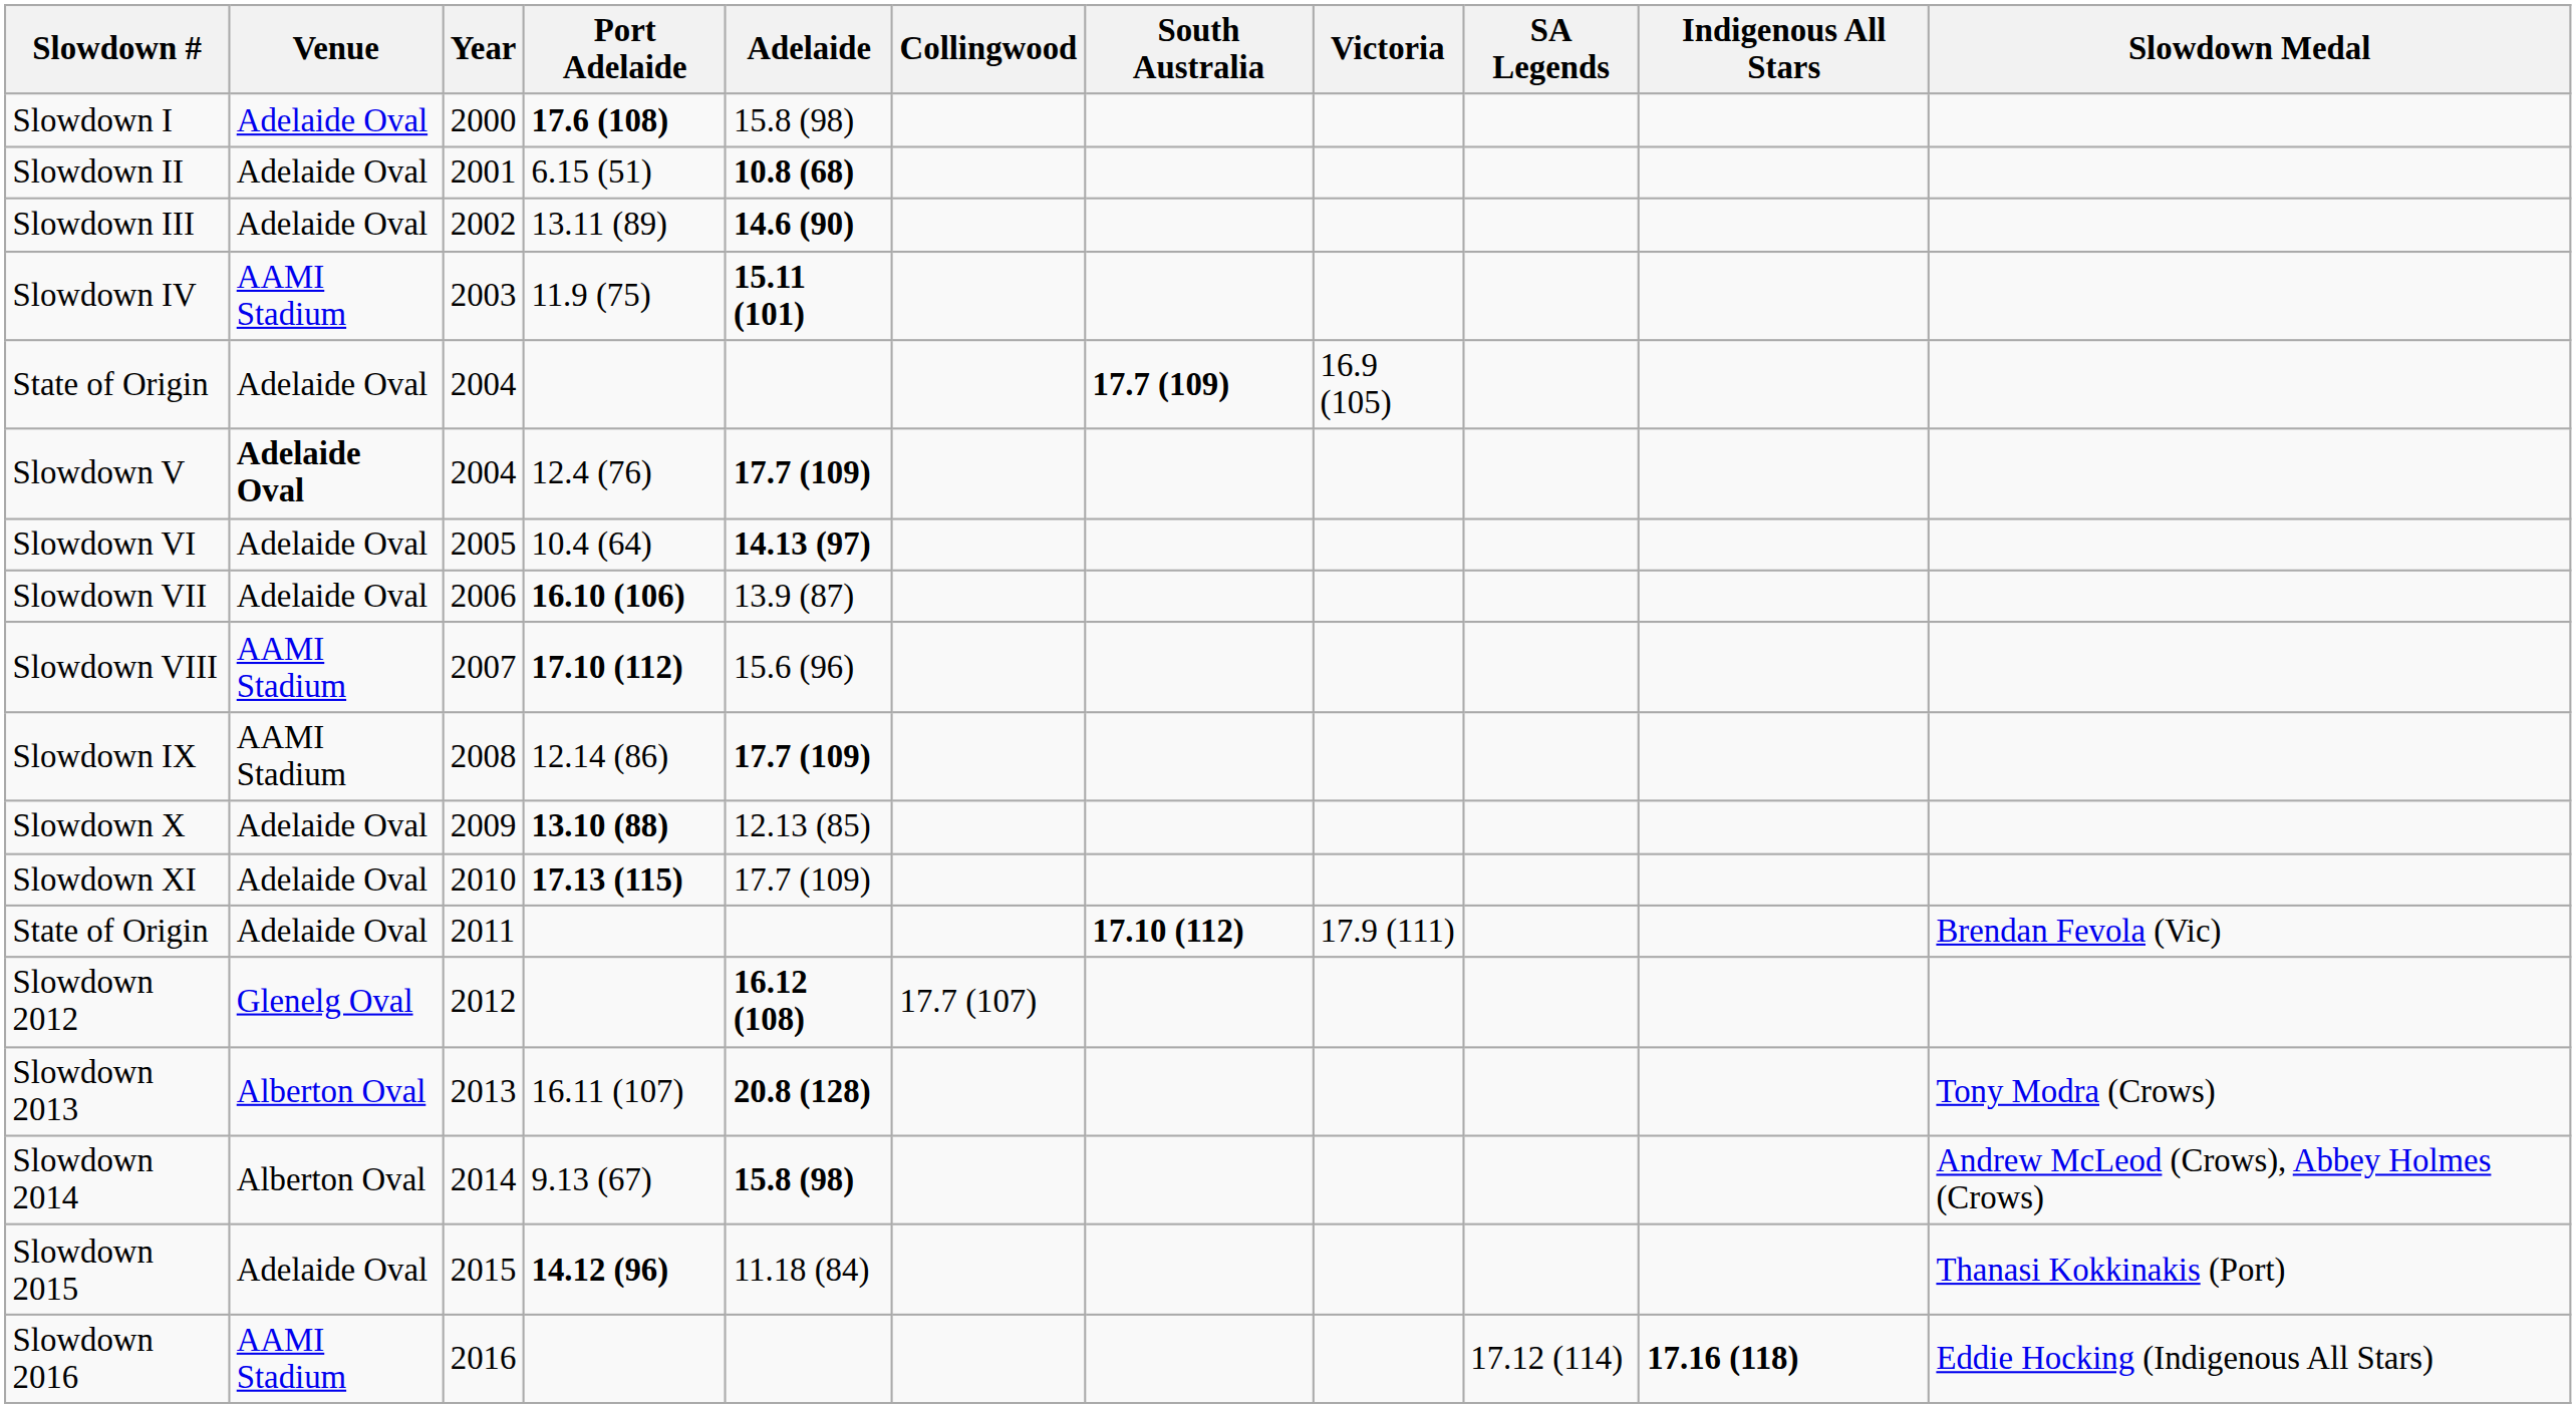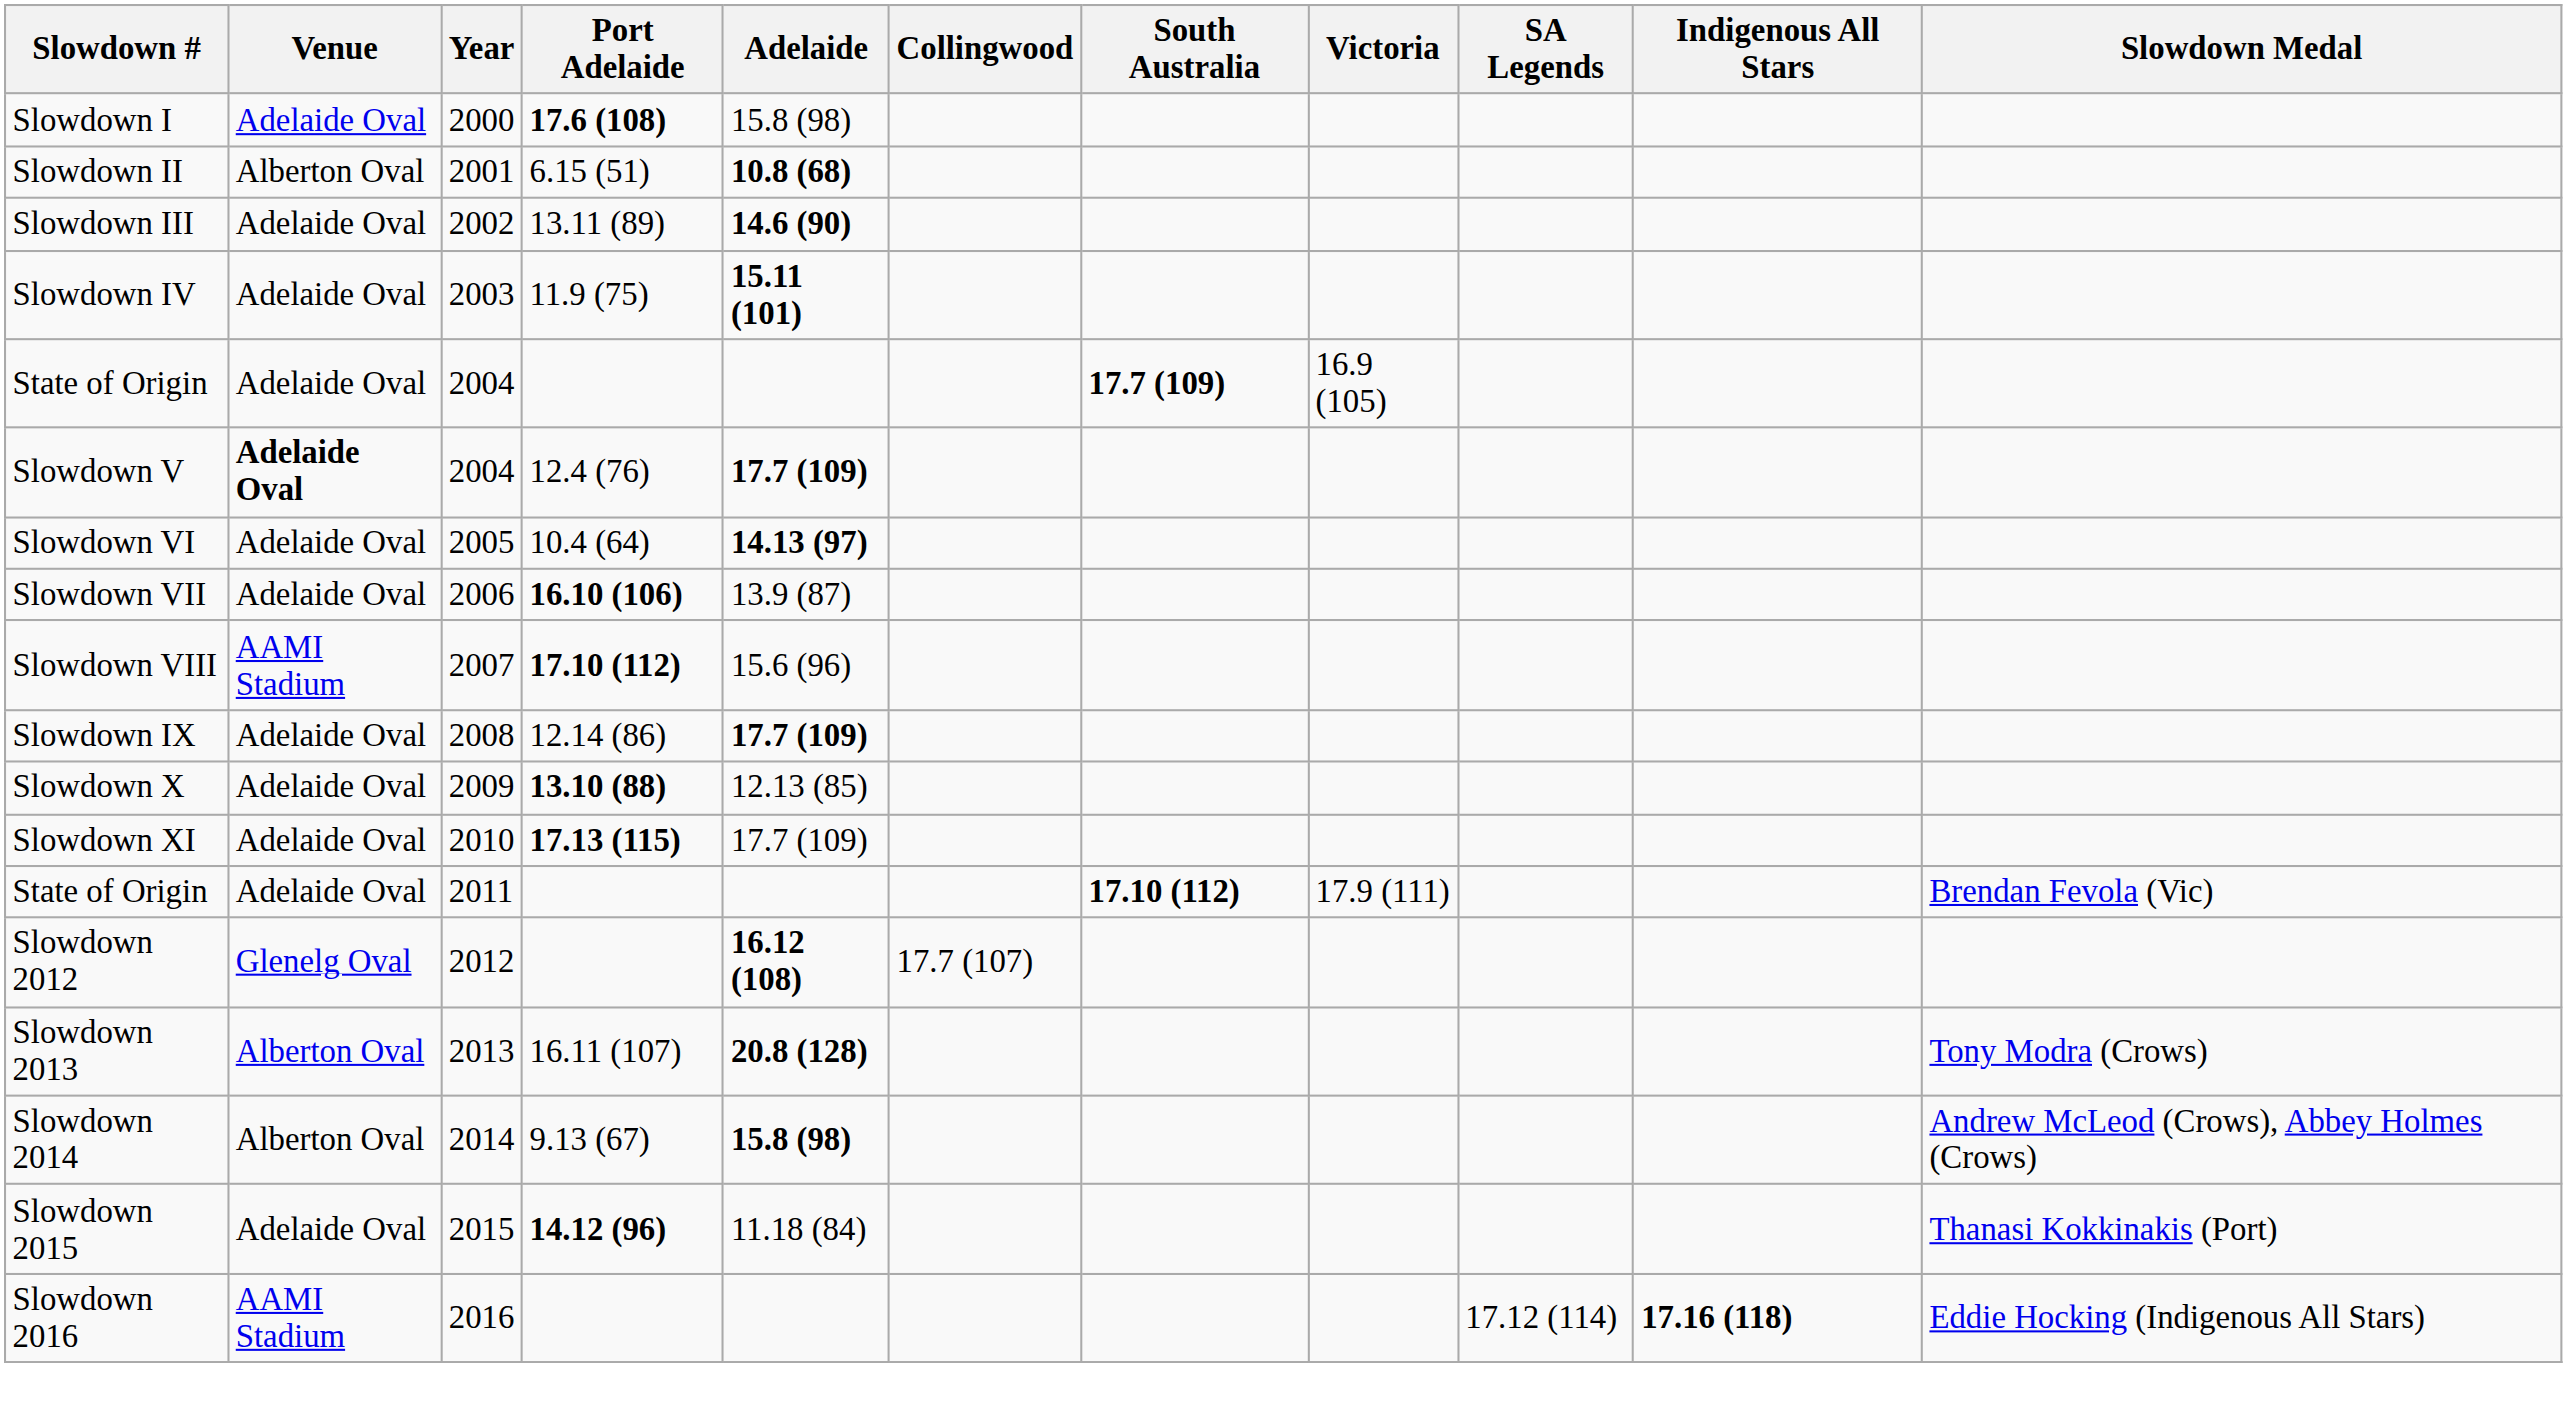 <table class="wikitable">
 <tr>
 <th>Slowdown #</th>
 <th>Venue</th>
 <th>Year</th>
 <th>Port Adelaide</th>
 <th>Adelaide</th>
 <th>Collingwood</th>
 <th>South Australia</th>
 <th>Victoria</th>
 <th>SA Legends</th>
 <th>Indigenous All Stars</th>
 <th>Slowdown Medal</th>
 </tr>
 <tr>
 <td>Slowdown I</td>
 <td><a href='#'>Adelaide Oval</a></td>
 <td>2000</td>
 <td><strong>17.6 (108)</strong></td>
 <td>15.8 (98)</td>
 <td></td>
 <td></td>
 <td></td>
 <td></td>
 <td></td>
 <td></td>
 </tr>
 <tr>
 <td>Slowdown II</td>
-<td>Adelaide Oval</td>
+<td>Alberton Oval</td>
 <td>2001</td>
 <td>6.15 (51)</td>
 <td><strong>10.8 (68)</strong></td>
 <td></td>
 <td></td>
 <td></td>
 <td></td>
 <td></td>
 <td></td>
 </tr>
 <tr>
 <td>Slowdown III</td>
 <td>Adelaide Oval</td>
 <td>2002</td>
 <td>13.11 (89)</td>
 <td><strong>14.6 (90)</strong></td>
 <td></td>
 <td></td>
 <td></td>
 <td></td>
 <td></td>
 <td></td>
 </tr>
 <tr>
 <td>Slowdown IV</td>
-<td><a href='#'>AAMI Stadium</a></td>
+<td>Adelaide Oval</td>
 <td>2003</td>
 <td>11.9 (75)</td>
 <td><strong>15.11 (101)</strong></td>
 <td></td>
 <td></td>
 <td></td>
 <td></td>
 <td></td>
 <td></td>
 </tr>
 <tr>
 <td>State of Origin</td>
 <td>Adelaide Oval</td>
 <td>2004</td>
 <td></td>
 <td></td>
 <td></td>
 <td><strong>17.7 (109)</strong></td>
 <td>16.9 (105)</td>
 <td></td>
 <td></td>
 <td></td>
 </tr>
 <tr>
 <td>Slowdown V</td>
 <td><strong>Adelaide Oval</strong></td>
 <td>2004</td>
 <td>12.4 (76)</td>
 <td><strong>17.7 (109)</strong></td>
 <td></td>
 <td></td>
 <td></td>
 <td></td>
 <td></td>
 <td></td>
 </tr>
 <tr>
 <td>Slowdown VI</td>
 <td>Adelaide Oval</td>
 <td>2005</td>
 <td>10.4 (64)</td>
 <td><strong>14.13 (97)</strong></td>
 <td></td>
 <td></td>
 <td></td>
 <td></td>
 <td></td>
 <td></td>
 </tr>
 <tr>
 <td>Slowdown VII</td>
 <td>Adelaide Oval</td>
 <td>2006</td>
 <td><strong>16.10 (106)</strong></td>
 <td>13.9 (87)</td>
 <td></td>
 <td></td>
 <td></td>
 <td></td>
 <td></td>
 <td></td>
 </tr>
 <tr>
 <td>Slowdown VIII</td>
 <td><a href='#'>AAMI Stadium</a></td>
 <td>2007</td>
 <td><strong>17.10 (112)</strong></td>
 <td>15.6 (96)</td>
 <td></td>
 <td></td>
 <td></td>
 <td></td>
 <td></td>
 <td></td>
 </tr>
 <tr>
 <td>Slowdown IX</td>
-<td>AAMI Stadium</td>
+<td>Adelaide Oval</td>
 <td>2008</td>
 <td>12.14 (86)</td>
 <td><strong>17.7 (109)</strong></td>
 <td></td>
 <td></td>
 <td></td>
 <td></td>
 <td></td>
 <td></td>
 </tr>
 <tr>
 <td>Slowdown X</td>
 <td>Adelaide Oval</td>
 <td>2009</td>
 <td><strong>13.10 (88)</strong></td>
 <td>12.13 (85)</td>
 <td></td>
 <td></td>
 <td></td>
 <td></td>
 <td></td>
 <td></td>
 </tr>
 <tr>
 <td>Slowdown XI</td>
 <td>Adelaide Oval</td>
 <td>2010</td>
 <td><strong>17.13 (115)</strong></td>
 <td>17.7 (109)</td>
 <td></td>
 <td></td>
 <td></td>
 <td></td>
 <td></td>
 <td></td>
 </tr>
 <tr>
 <td>State of Origin</td>
 <td>Adelaide Oval</td>
 <td>2011</td>
 <td></td>
 <td></td>
 <td></td>
 <td><strong>17.10 (112)</strong></td>
 <td>17.9 (111)</td>
 <td></td>
 <td></td>
 <td><a href='#'>Brendan Fevola</a> (Vic)</td>
 </tr>
 <tr>
 <td>Slowdown 2012</td>
 <td><a href='#'>Glenelg Oval</a></td>
 <td>2012</td>
 <td></td>
 <td><strong>16.12 (108)</strong></td>
 <td>17.7 (107)</td>
 <td></td>
 <td></td>
 <td></td>
 <td></td>
 <td></td>
 </tr>
 <tr>
 <td>Slowdown 2013</td>
 <td><a href='#'>Alberton Oval</a></td>
 <td>2013</td>
 <td>16.11 (107)</td>
 <td><strong>20.8 (128)</strong></td>
 <td></td>
 <td></td>
 <td></td>
 <td></td>
 <td></td>
 <td><a href='#'>Tony Modra</a> (Crows)</td>
 </tr>
 <tr>
 <td>Slowdown 2014</td>
 <td>Alberton Oval</td>
 <td>2014</td>
 <td>9.13 (67)</td>
 <td><strong>15.8 (98)</strong></td>
 <td></td>
 <td></td>
 <td></td>
 <td></td>
 <td></td>
 <td><a href='#'>Andrew McLeod</a> (Crows), <a href='#'>Abbey Holmes</a> (Crows)</td>
 </tr>
 <tr>
 <td>Slowdown 2015</td>
 <td>Adelaide Oval</td>
 <td>2015</td>
 <td><strong>14.12 (96)</strong></td>
 <td>11.18 (84)</td>
 <td></td>
 <td></td>
 <td></td>
 <td></td>
 <td></td>
 <td><a href='#'>Thanasi Kokkinakis</a> (Port)</td>
 </tr>
 <tr>
 <td>Slowdown 2016</td>
 <td><a href='#'>AAMI Stadium</a></td>
 <td>2016</td>
 <td></td>
 <td></td>
 <td></td>
 <td></td>
 <td></td>
 <td>17.12 (114)</td>
 <td><strong>17.16 (118)</strong></td>
 <td><a href='#'>Eddie Hocking</a> (Indigenous All Stars)</td>
 </tr>
 <tr>
 </tr>
 </table>
